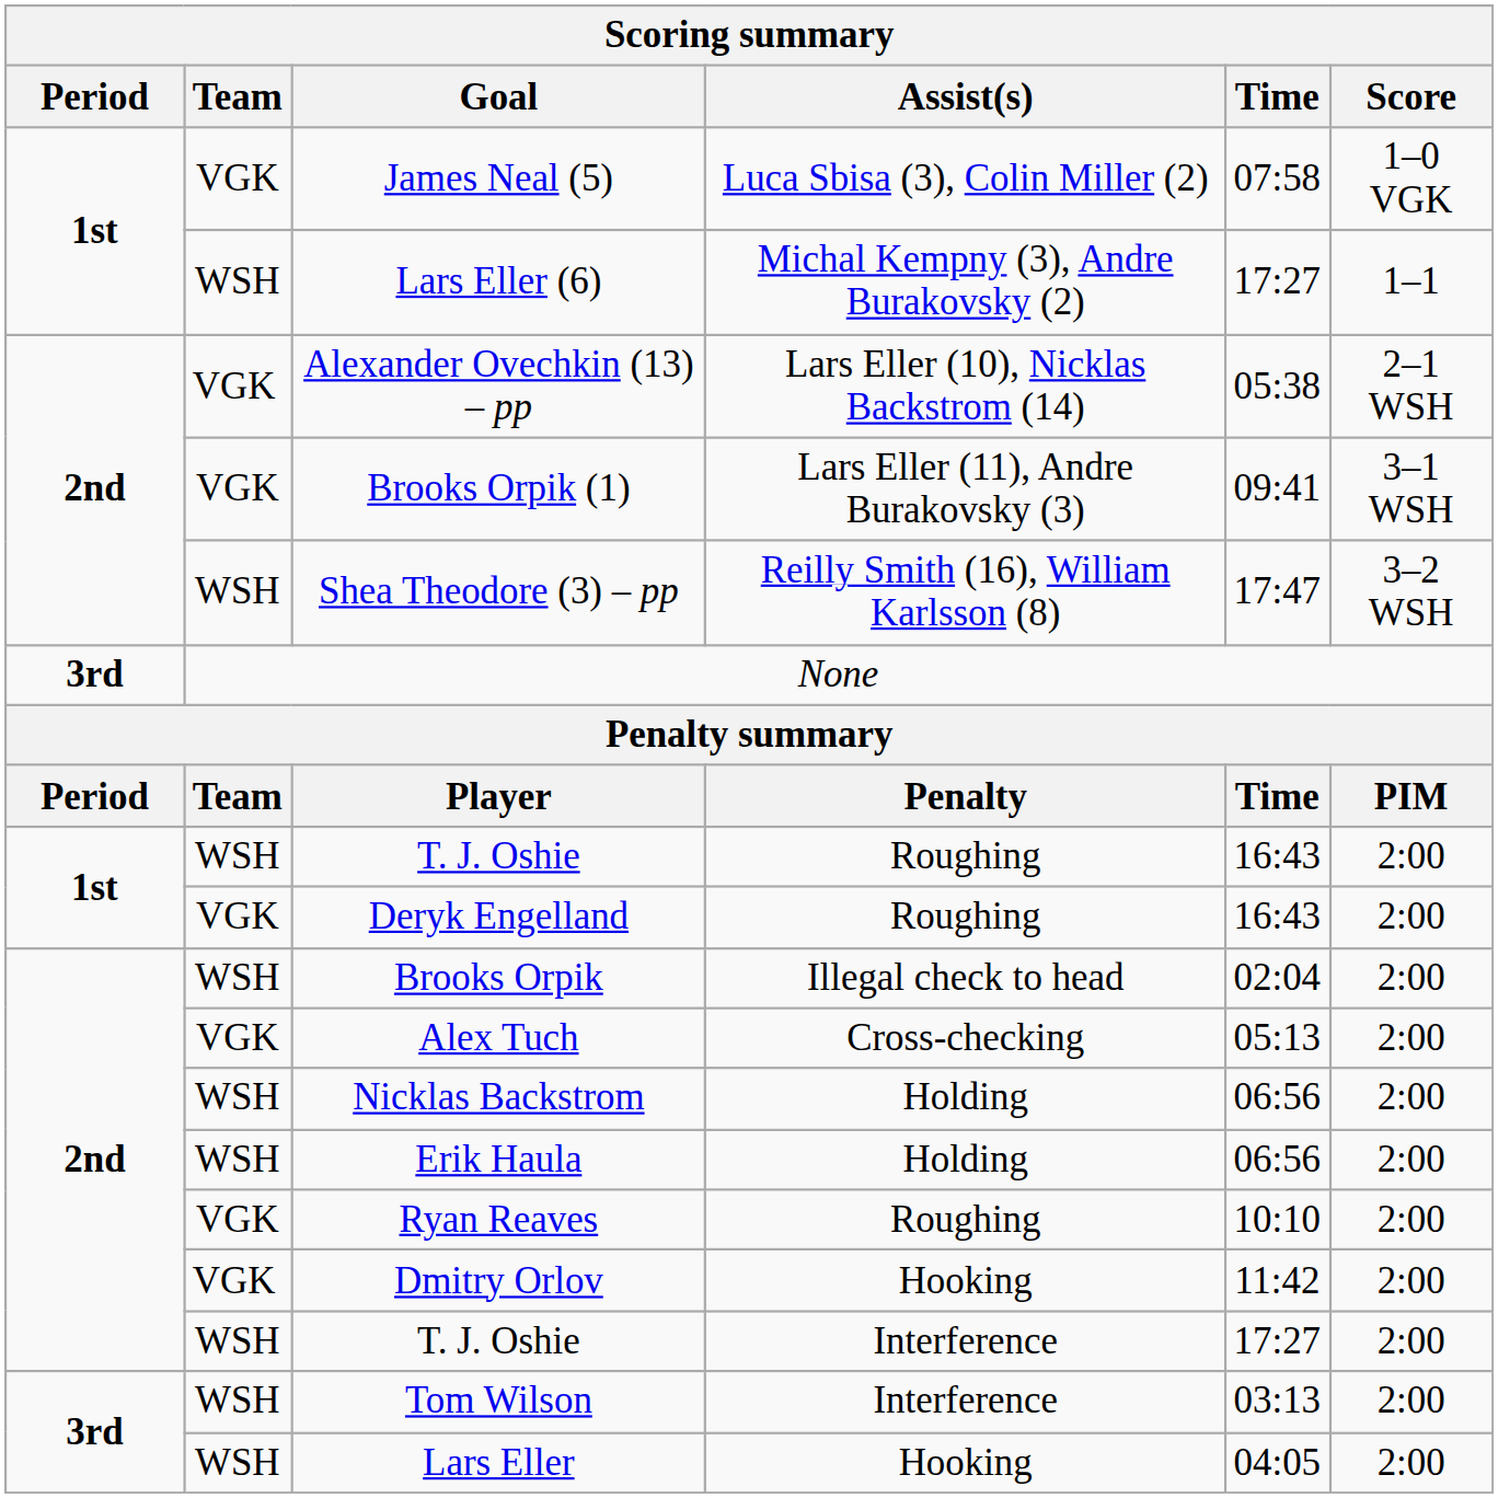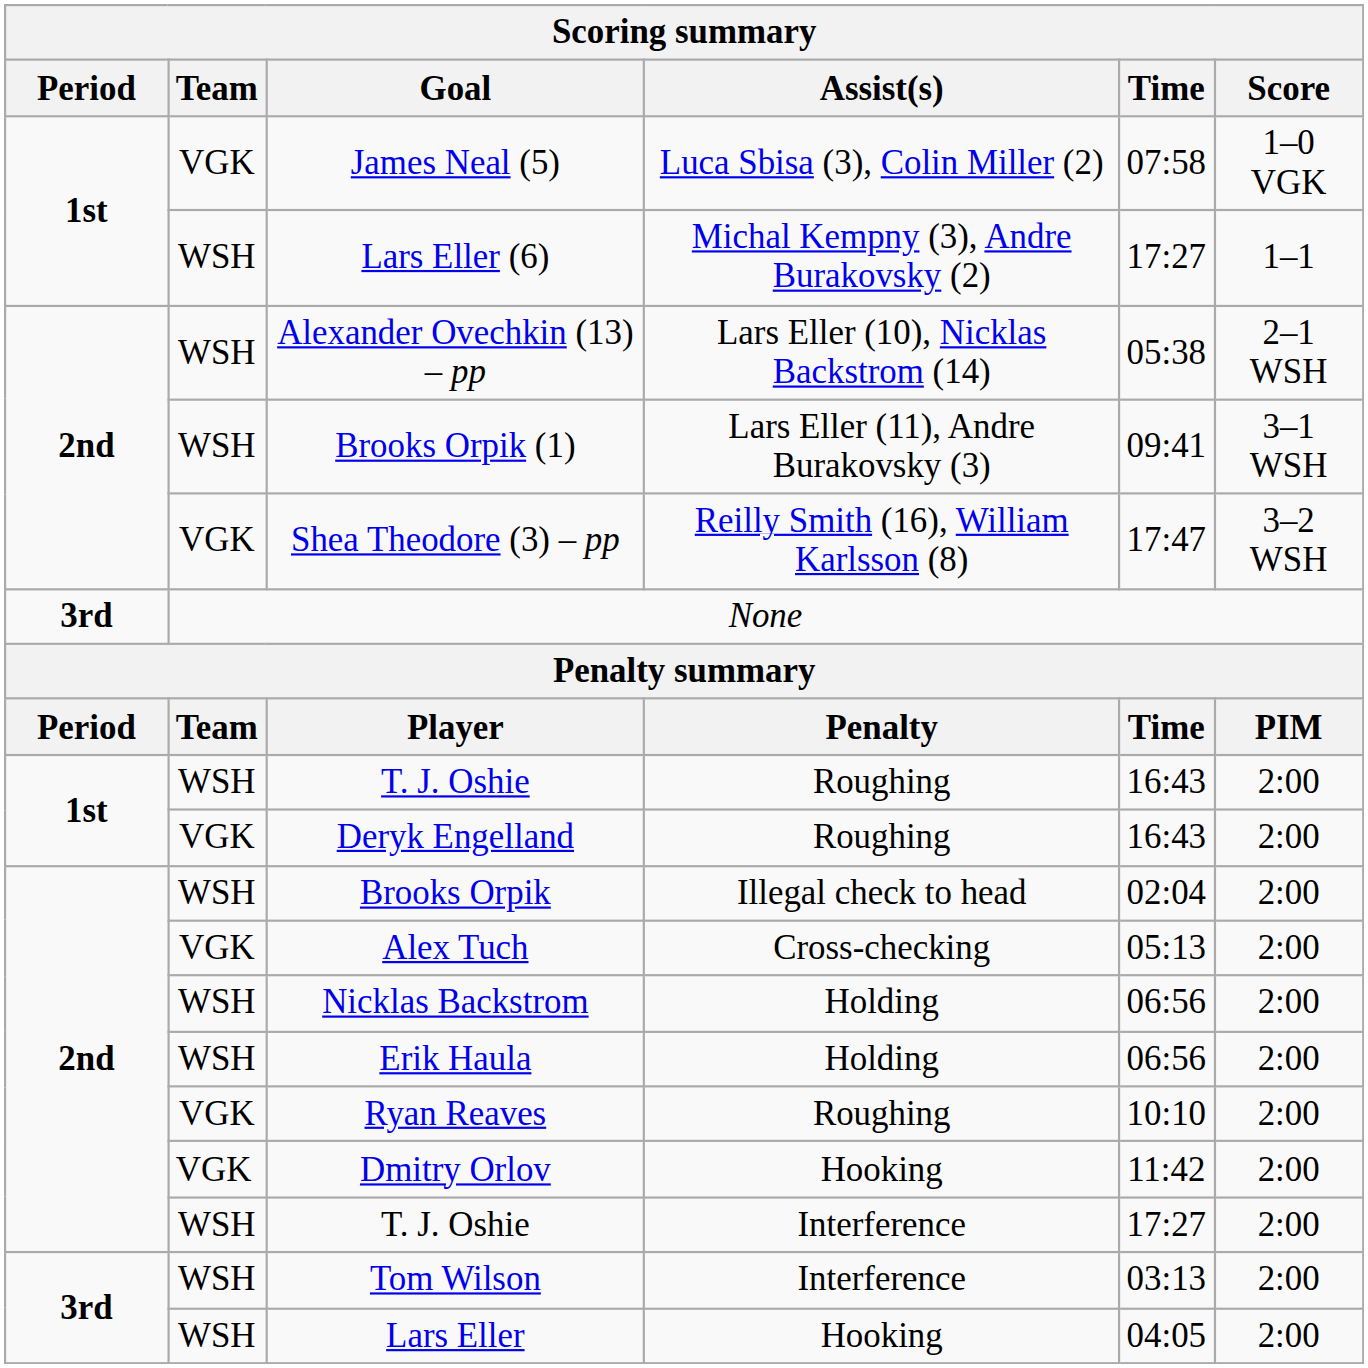 <table style="width:100%;" class="wikitable">
 <tr>
 <th colspan="6">Scoring summary</th>
 </tr>
 <tr>
 <th style="width:12%;">Period</th>
 <th style="width:7%;">Team</th>
 <th style="width:28%;">Goal</th>
 <th style="width:35%;">Assist(s)</th>
 <th style="width:7%;">Time</th>
 <th style="width:11%;">Score</th>
 </tr>
 <tr>
 <td style="text-align:center;" rowspan="2"><strong>1st</strong></td>
 <td style="text-align:center;">VGK</td>
 <td style="text-align:center;"><a href='#'>James Neal</a> (5)</td>
 <td style="text-align:center;"><a href='#'>Luca Sbisa</a> (3), <a href='#'>Colin Miller</a> (2)</td>
 <td style="text-align:center;">07:58</td>
 <td style="text-align:center;">1–0 VGK</td>
 </tr>
 <tr>
 <td style="text-align:center;">WSH</td>
 <td style="text-align:center;"><a href='#'>Lars Eller</a> (6)</td>
 <td style="text-align:center;"><a href='#'>Michal Kempny</a> (3), <a href='#'>Andre Burakovsky</a> (2)</td>
 <td style="text-align:center;">17:27</td>
 <td style="text-align:center;">1–1</td>
 </tr>
 <tr>
 <td style="text-align:center;" rowspan="3"><strong>2nd</strong></td>
-<td>VGK</td>
+<td style="text-align:center;">WSH</td>
 <td style="text-align:center;"><a href='#'>Alexander Ovechkin</a> (13) – <em>pp</em></td>
 <td style="text-align:center;">Lars Eller (10), <a href='#'>Nicklas Backstrom</a> (14)</td>
 <td style="text-align:center;">05:38</td>
 <td style="text-align:center;">2–1 WSH</td>
 </tr>
 <tr style="text-align:center;">
-<td>VGK</td>
+<td>WSH</td>
 <td><a href='#'>Brooks Orpik</a> (1)</td>
 <td>Lars Eller (11), Andre Burakovsky (3)</td>
 <td>09:41</td>
 <td>3–1 WSH</td>
 </tr>
 <tr style="text-align:center;">
-<td>WSH</td>
+<td>VGK</td>
 <td><a href='#'>Shea Theodore</a> (3) – <em>pp</em></td>
 <td><a href='#'>Reilly Smith</a> (16), <a href='#'>William Karlsson</a> (8)</td>
 <td>17:47</td>
 <td>3–2 WSH</td>
 </tr>
 <tr style="text-align:center;">
 <td><strong>3rd</strong></td>
 <td colspan="5"><em>None</em></td>
 </tr>
 <tr>
 <th colspan="6">Penalty summary</th>
 </tr>
 <tr>
 <th style="width:12%;">Period</th>
 <th style="width:7%;">Team</th>
 <th style="width:28%;">Player</th>
 <th style="width:35%;">Penalty</th>
 <th style="width:7%;">Time</th>
 <th style="width:11%;">PIM</th>
 </tr>
 <tr style="text-align:center;">
 <td rowspan="2"><strong>1st</strong></td>
 <td>WSH</td>
 <td><a href='#'>T. J. Oshie</a></td>
 <td>Roughing</td>
 <td>16:43</td>
 <td>2:00</td>
 </tr>
 <tr style="text-align:center;">
 <td>VGK</td>
 <td><a href='#'>Deryk Engelland</a></td>
 <td>Roughing</td>
 <td>16:43</td>
 <td>2:00</td>
 </tr>
 <tr style="text-align:center;">
 <td rowspan="7"><strong>2nd</strong></td>
 <td>WSH</td>
 <td><a href='#'>Brooks Orpik</a></td>
 <td>Illegal check to head</td>
 <td>02:04</td>
 <td>2:00</td>
 </tr>
 <tr style="text-align:center;">
 <td>VGK</td>
 <td><a href='#'>Alex Tuch</a></td>
 <td>Cross-checking</td>
 <td>05:13</td>
 <td>2:00</td>
 </tr>
 <tr>
 <td style="text-align:center;">WSH</td>
 <td style="text-align:center;"><a href='#'>Nicklas Backstrom</a></td>
 <td style="text-align:center;">Holding</td>
 <td style="text-align:center;">06:56</td>
 <td style="text-align:center;">2:00</td>
 </tr>
 <tr style="text-align:center;">
 <td style="text-align:center;">WSH</td>
 <td><a href='#'>Erik Haula</a></td>
 <td>Holding</td>
 <td>06:56</td>
 <td>2:00</td>
 </tr>
 <tr style="text-align:center;">
 <td>VGK</td>
 <td><a href='#'>Ryan Reaves</a></td>
 <td>Roughing</td>
 <td>10:10</td>
 <td>2:00</td>
 </tr>
 <tr>
 <td>VGK</td>
 <td style="text-align:center;"><a href='#'>Dmitry Orlov</a></td>
 <td style="text-align:center;">Hooking</td>
 <td style="text-align:center;">11:42</td>
 <td style="text-align:center;">2:00</td>
 </tr>
 <tr style="text-align:center;">
 <td>WSH</td>
 <td>T. J. Oshie</td>
 <td>Interference</td>
 <td>17:27</td>
 <td>2:00</td>
 </tr>
 <tr>
 <td style="text-align:center;" rowspan="2"><strong>3rd</strong></td>
 <td style="text-align:center;">WSH</td>
 <td style="text-align:center;"><a href='#'>Tom Wilson</a></td>
 <td style="text-align:center;">Interference</td>
 <td style="text-align:center;">03:13</td>
 <td style="text-align:center;">2:00</td>
 </tr>
 <tr style="text-align:center;">
 <td>WSH</td>
 <td><a href='#'>Lars Eller</a></td>
 <td>Hooking</td>
 <td>04:05</td>
 <td>2:00</td>
 </tr>
 </table>
